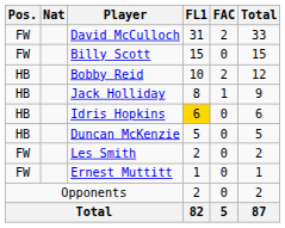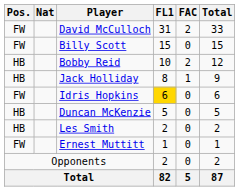 <table class="wikitable"  style="text-align:center; border:1px #aaa solid;">
 <tr>
 <th>Pos.</th>
 <th>Nat</th>
 <th>Player</th>
 <th>FL1</th>
 <th>FAC</th>
 <th>Total</th>
 </tr>
 <tr>
 <td>FW</td>
 <td></td>
 <td style="text-align:left;"><a href='#'>David McCulloch</a></td>
 <td>31</td>
 <td>2</td>
 <td>33</td>
 </tr>
 <tr>
 <td>FW</td>
 <td></td>
 <td style="text-align:left;"><a href='#'>Billy Scott</a></td>
 <td>15</td>
 <td>0</td>
 <td>15</td>
 </tr>
 <tr>
 <td>HB</td>
 <td></td>
 <td style="text-align:left;"><a href='#'>Bobby Reid</a></td>
 <td>10</td>
 <td>2</td>
 <td>12</td>
 </tr>
 <tr>
 <td>HB</td>
 <td></td>
 <td style="text-align:left;"><a href='#'>Jack Holliday</a></td>
 <td>8</td>
 <td>1</td>
 <td>9</td>
 </tr>
 <tr>
-<td>HB</td>
+<td>FW</td>
 <td></td>
 <td style="text-align:left;"><a href='#'>Idris Hopkins</a></td>
 <td style="background: gold;">6</td>
 <td>0</td>
 <td>6</td>
 </tr>
 <tr>
 <td>HB</td>
 <td></td>
 <td style="text-align:left;"><a href='#'>Duncan McKenzie</a></td>
 <td>5</td>
 <td>0</td>
 <td>5</td>
 </tr>
 <tr>
-<td>FW</td>
+<td>HB</td>
 <td></td>
 <td style="text-align:left;"><a href='#'>Les Smith</a></td>
 <td>2</td>
 <td>0</td>
 <td>2</td>
 </tr>
 <tr>
 <td>FW</td>
 <td></td>
 <td style="text-align:left;"><a href='#'>Ernest Muttitt</a></td>
 <td>1</td>
 <td>0</td>
 <td>1</td>
 </tr>
 <tr>
 <td colspan="3">Opponents</td>
 <td>2</td>
 <td>0</td>
 <td>2</td>
 </tr>
 <tr>
 <th colspan="3">Total</th>
 <th>82</th>
 <th>5</th>
 <th>87</th>
 </tr>
 </table>
